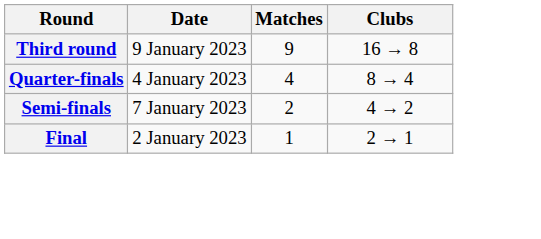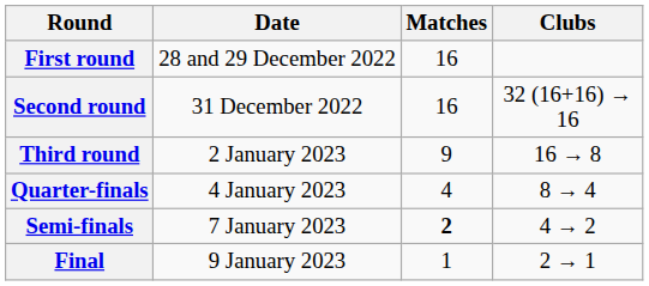 <table class="wikitable" style="text-align: center">
 <tr>
 <th>Round</th>
 <th>Date</th>
 <th>Matches</th>
 <th style="width:100px;">Clubs</th>
 </tr>
 <tr>
+<th><a href='#'>First round</a></th>
+<td>28 and 29 December 2022</td>
+<td>16</td>
+<td></td>
+</tr>
+<tr>
+<th><a href='#'>Second round</a></th>
+<td>31 December 2022</td>
+<td>16</td>
+<td>32 (16+16) → 16</td>
+</tr>
+<tr>
 <th><a href='#'>Third round</a></th>
-<td>9 January 2023</td>
+<td>2 January 2023</td>
 <td>9</td>
 <td>16 → 8</td>
 </tr>
 <tr>
 <th><a href='#'>Quarter-finals</a></th>
 <td>4 January 2023</td>
 <td>4</td>
 <td>8 → 4</td>
 </tr>
 <tr>
 <th><a href='#'>Semi-finals</a></th>
 <td>7 January 2023</td>
-<td>2</td>
+<td><strong>2</strong></td>
 <td>4 → 2</td>
 </tr>
 <tr>
 <th><a href='#'>Final</a></th>
-<td>2 January 2023</td>
+<td>9 January 2023</td>
 <td>1</td>
 <td>2 → 1</td>
 </tr>
 </table>
